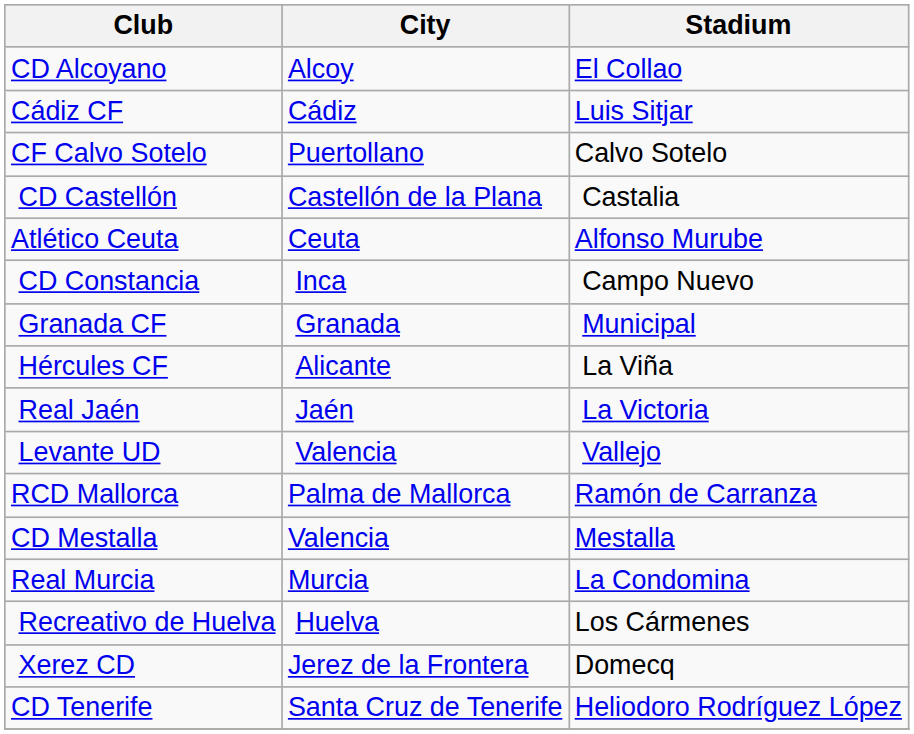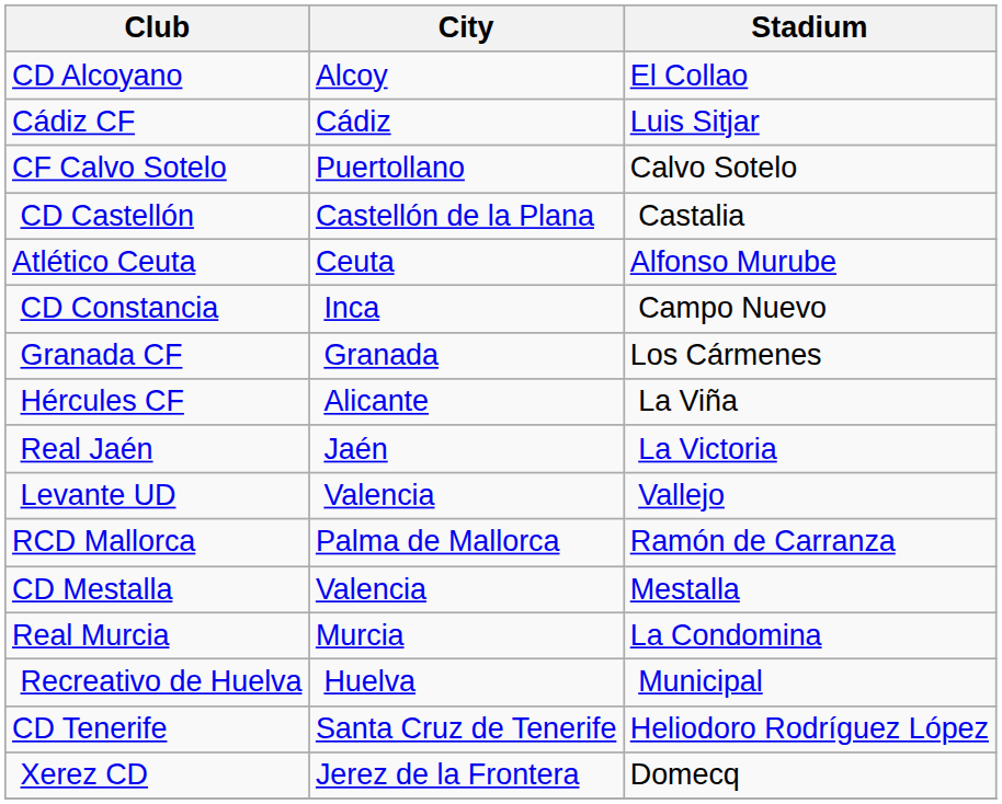 <table class="wikitable sortable" style="text-align: left;">
 <tr>
 <th>Club</th>
 <th>City</th>
 <th>Stadium</th>
 </tr>
 <tr>
 <td><a href='#'>CD Alcoyano</a></td>
 <td><a href='#'>Alcoy</a></td>
 <td><a href='#'>El Collao</a></td>
 </tr>
 <tr>
 <td><a href='#'>Cádiz CF</a></td>
 <td><a href='#'>Cádiz</a></td>
 <td><a href='#'>Luis Sitjar</a></td>
 </tr>
 <tr>
 <td><a href='#'>CF Calvo Sotelo</a></td>
 <td><a href='#'>Puertollano</a></td>
 <td>Calvo Sotelo</td>
 </tr>
 <tr>
 <td> <a href='#'>CD Castellón</a></td>
 <td><a href='#'>Castellón de la Plana</a></td>
 <td> Castalia</td>
 </tr>
 <tr>
 <td><a href='#'>Atlético Ceuta</a></td>
 <td><a href='#'>Ceuta</a></td>
 <td><a href='#'>Alfonso Murube</a></td>
 </tr>
 <tr>
 <td> <a href='#'>CD Constancia</a></td>
 <td> <a href='#'>Inca</a></td>
 <td> Campo Nuevo</td>
 </tr>
 <tr>
 <td> <a href='#'>Granada CF</a></td>
 <td> <a href='#'>Granada</a></td>
-<td> <a href='#'>Municipal</a></td>
+<td>Los Cármenes</td>
 </tr>
 <tr>
 <td> <a href='#'>Hércules CF</a></td>
 <td> <a href='#'>Alicante</a></td>
 <td> La Viña</td>
 </tr>
 <tr>
 <td> <a href='#'>Real Jaén</a></td>
 <td> <a href='#'>Jaén</a></td>
 <td> <a href='#'>La Victoria</a></td>
 </tr>
 <tr>
 <td> <a href='#'>Levante UD</a></td>
 <td> <a href='#'>Valencia</a></td>
 <td> <a href='#'>Vallejo</a></td>
 </tr>
 <tr>
 <td><a href='#'>RCD Mallorca</a></td>
 <td><a href='#'>Palma de Mallorca</a></td>
 <td><a href='#'>Ramón de Carranza</a></td>
 </tr>
 <tr>
 <td><a href='#'>CD Mestalla</a></td>
 <td><a href='#'>Valencia</a></td>
 <td><a href='#'>Mestalla</a></td>
 </tr>
 <tr>
 <td><a href='#'>Real Murcia</a></td>
 <td><a href='#'>Murcia</a></td>
 <td><a href='#'>La Condomina</a></td>
 </tr>
 <tr>
 <td> <a href='#'>Recreativo de Huelva</a></td>
 <td> <a href='#'>Huelva</a></td>
-<td>Los Cármenes</td>
+<td> <a href='#'>Municipal</a></td>
+</tr>
+<tr>
+<td><a href='#'>CD Tenerife</a></td>
+<td><a href='#'>Santa Cruz de Tenerife</a></td>
+<td><a href='#'>Heliodoro Rodríguez López</a></td>
 </tr>
 <tr>
 <td> <a href='#'>Xerez CD</a></td>
 <td><a href='#'>Jerez de la Frontera</a></td>
 <td>Domecq</td>
 </tr>
 <tr>
-<td><a href='#'>CD Tenerife</a></td>
-<td><a href='#'>Santa Cruz de Tenerife</a></td>
-<td><a href='#'>Heliodoro Rodríguez López</a></td>
-</tr>
-<tr>
 </tr>
 </table>
